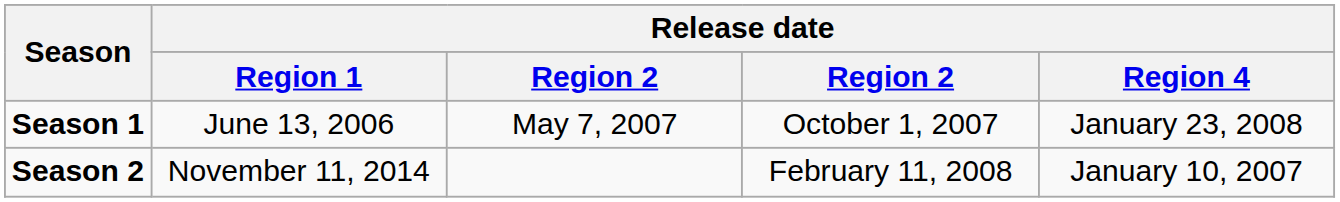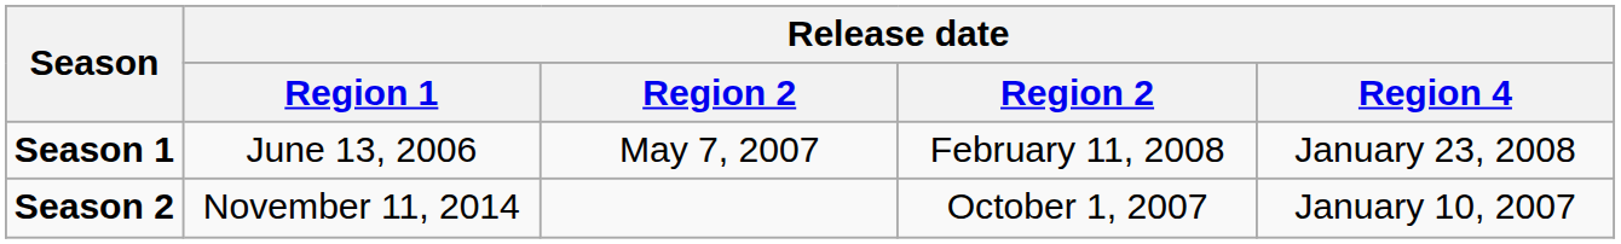 <table class="wikitable" style="text-align:center;">
 <tr>
 <th rowspan="2">Season</th>
 <th colspan="4">Release date</th>
 </tr>
 <tr>
 <th width="150"><a href='#'>Region 1</a></th>
 <th width="150"><a href='#'>Region 2</a><br></th>
 <th width="150"><a href='#'>Region 2</a><br></th>
 <th width="150"><a href='#'>Region 4</a></th>
 </tr>
 <tr>
 <td><strong>Season 1</strong></td>
 <td>June 13, 2006</td>
 <td>May 7, 2007</td>
-<td>October 1, 2007</td>
+<td>February 11, 2008</td>
 <td>January 23, 2008</td>
 </tr>
 <tr>
 <td><strong>Season 2</strong></td>
 <td>November 11, 2014</td>
 <td></td>
-<td>February 11, 2008</td>
+<td>October 1, 2007</td>
 <td>January 10, 2007</td>
 </tr>
 </table>
